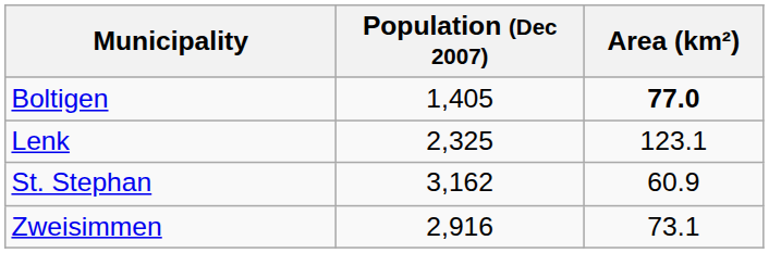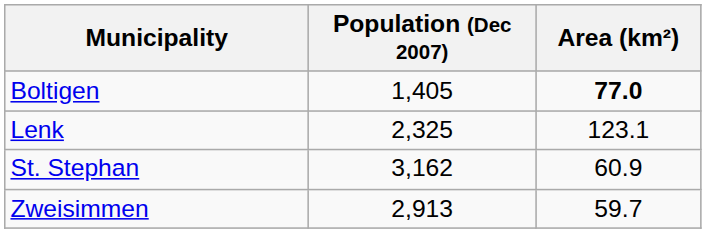 <table class="wikitable">
 <tr>
 <th width="190">Municipality</th>
 <th width="140">Population <small>(Dec 2007)</small></th>
 <th width="100">Area (km²)</th>
 </tr>
 <tr>
 <td><a href='#'>Boltigen</a></td>
 <td align="center">1,405</td>
 <td align="center"><strong>77.0</strong></td>
 </tr>
 <tr>
 <td><a href='#'>Lenk</a></td>
 <td align="center">2,325</td>
 <td align="center">123.1</td>
 </tr>
 <tr>
 <td><a href='#'>St. Stephan</a></td>
 <td align="center">3,162</td>
 <td align="center">60.9</td>
 </tr>
 <tr>
 <td><a href='#'>Zweisimmen</a></td>
-<td align="center">2,916</td>
-<td align="center">73.1</td>
+<td align="center">2,913</td>
+<td align="center">59.7</td>
 </tr>
 </table>
